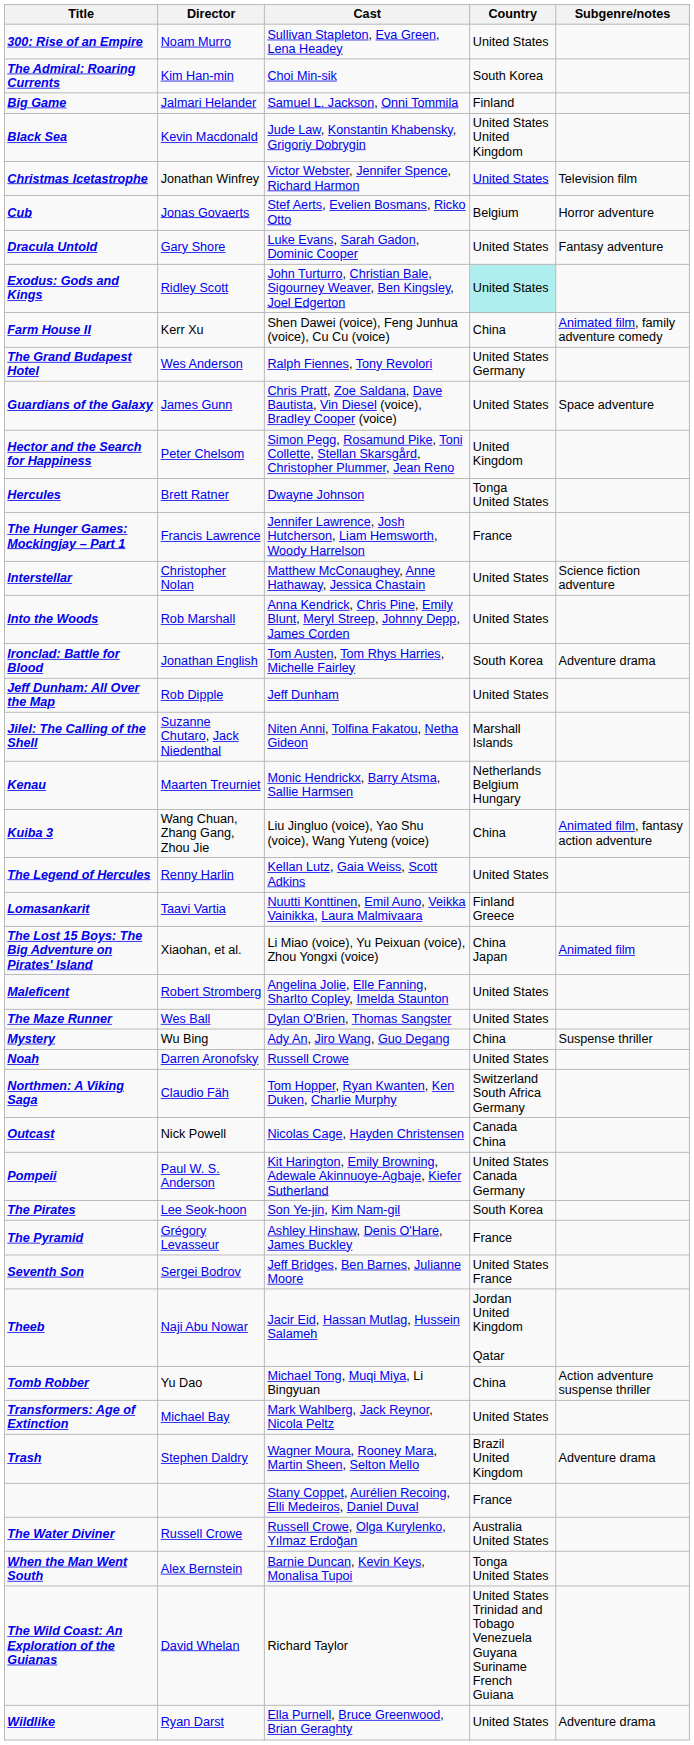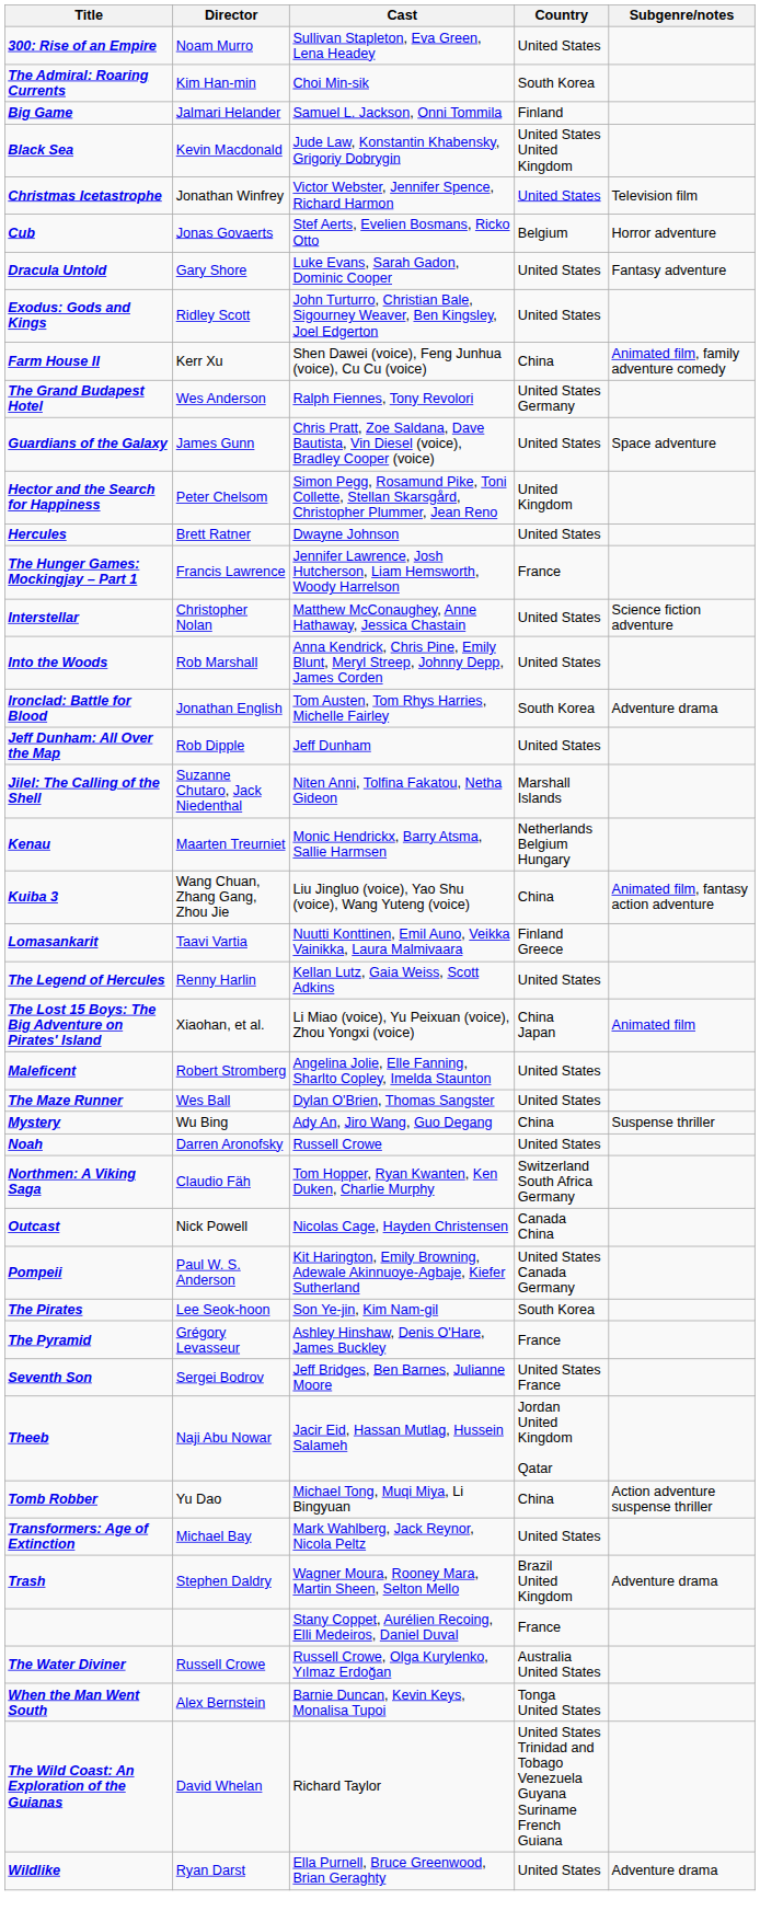 <table class="wikitable">
 <tr>
 <th>Title</th>
 <th>Director</th>
 <th>Cast</th>
 <th>Country</th>
 <th>Subgenre/notes</th>
 </tr>
 <tr>
 <td><strong><em><a href='#'>300: Rise of an Empire</a></em></strong></td>
 <td><a href='#'>Noam Murro</a></td>
 <td><a href='#'>Sullivan Stapleton</a>, <a href='#'>Eva Green</a>, <a href='#'>Lena Headey</a></td>
 <td>United States</td>
 <td></td>
 </tr>
 <tr>
 <td><strong><em><a href='#'>The Admiral: Roaring Currents</a></em></strong></td>
 <td><a href='#'>Kim Han-min</a></td>
 <td><a href='#'>Choi Min-sik</a></td>
 <td>South Korea</td>
 <td></td>
 </tr>
 <tr>
 <td><strong><em><a href='#'>Big Game</a></em></strong></td>
 <td><a href='#'>Jalmari Helander</a></td>
 <td><a href='#'>Samuel L. Jackson</a>, <a href='#'>Onni Tommila</a></td>
 <td>Finland</td>
 <td></td>
 </tr>
 <tr>
 <td><strong><em><a href='#'>Black Sea</a></em></strong></td>
 <td><a href='#'>Kevin Macdonald</a></td>
 <td><a href='#'>Jude Law</a>, <a href='#'>Konstantin Khabensky</a>, <a href='#'>Grigoriy Dobrygin</a></td>
 <td>United States<br>United Kingdom</td>
 <td></td>
 </tr>
 <tr>
 <td><strong><em><a href='#'>Christmas Icetastrophe</a></em></strong></td>
 <td>Jonathan Winfrey</td>
 <td><a href='#'>Victor Webster</a>, <a href='#'>Jennifer Spence</a>, <a href='#'>Richard Harmon</a></td>
 <td><a href='#'>United States</a></td>
 <td>Television film</td>
 </tr>
 <tr>
 <td><strong><em><a href='#'>Cub</a></em></strong></td>
 <td><a href='#'>Jonas Govaerts</a></td>
 <td><a href='#'>Stef Aerts</a>, <a href='#'>Evelien Bosmans</a>, <a href='#'>Ricko Otto</a></td>
 <td>Belgium</td>
 <td>Horror adventure</td>
 </tr>
 <tr>
 <td><strong><em><a href='#'>Dracula Untold</a></em></strong></td>
 <td><a href='#'>Gary Shore</a></td>
 <td><a href='#'>Luke Evans</a>, <a href='#'>Sarah Gadon</a>, <a href='#'>Dominic Cooper</a></td>
 <td>United States</td>
 <td>Fantasy adventure</td>
 </tr>
 <tr>
 <td><strong><em><a href='#'>Exodus: Gods and Kings</a></em></strong></td>
 <td><a href='#'>Ridley Scott</a></td>
 <td><a href='#'>John Turturro</a>, <a href='#'>Christian Bale</a>, <a href='#'>Sigourney Weaver</a>, <a href='#'>Ben Kingsley</a>, <a href='#'>Joel Edgerton</a></td>
-<td style="background: paleturquoise;">United States</td>
+<td>United States</td>
 <td></td>
 </tr>
 <tr>
 <td><strong><em><a href='#'>Farm House II</a></em></strong></td>
 <td>Kerr Xu</td>
 <td>Shen Dawei (voice), Feng Junhua (voice), Cu Cu (voice)</td>
 <td>China</td>
 <td><a href='#'>Animated film</a>, family adventure comedy</td>
 </tr>
 <tr>
 <td><strong><em><a href='#'>The Grand Budapest Hotel</a></em></strong></td>
 <td><a href='#'>Wes Anderson</a></td>
 <td><a href='#'>Ralph Fiennes</a>, <a href='#'>Tony Revolori</a></td>
 <td>United States<br>Germany</td>
 <td></td>
 </tr>
 <tr>
 <td><strong><em><a href='#'>Guardians of the Galaxy</a></em></strong></td>
 <td><a href='#'>James Gunn</a></td>
 <td><a href='#'>Chris Pratt</a>, <a href='#'>Zoe Saldana</a>, <a href='#'>Dave Bautista</a>, <a href='#'>Vin Diesel</a> (voice), <a href='#'>Bradley Cooper</a> (voice)</td>
 <td>United States</td>
 <td>Space adventure</td>
 </tr>
 <tr>
 <td><strong><em><a href='#'>Hector and the Search for Happiness</a></em></strong></td>
 <td><a href='#'>Peter Chelsom</a></td>
 <td><a href='#'>Simon Pegg</a>, <a href='#'>Rosamund Pike</a>, <a href='#'>Toni Collette</a>, <a href='#'>Stellan Skarsgård</a>, <a href='#'>Christopher Plummer</a>, <a href='#'>Jean Reno</a></td>
 <td>United Kingdom</td>
 <td></td>
 </tr>
 <tr>
 <td><strong><em><a href='#'>Hercules</a></em></strong></td>
 <td><a href='#'>Brett Ratner</a></td>
 <td><a href='#'>Dwayne Johnson</a></td>
-<td>Tonga<br>United States</td>
+<td>United States</td>
 <td></td>
 </tr>
 <tr>
 <td><strong><em><a href='#'>The Hunger Games: Mockingjay – Part 1</a></em></strong></td>
 <td><a href='#'>Francis Lawrence</a></td>
 <td><a href='#'>Jennifer Lawrence</a>, <a href='#'>Josh Hutcherson</a>, <a href='#'>Liam Hemsworth</a>, <a href='#'>Woody Harrelson</a></td>
 <td>France</td>
 <td></td>
 </tr>
 <tr>
 <td><strong><em><a href='#'>Interstellar</a></em></strong></td>
 <td><a href='#'>Christopher Nolan</a></td>
 <td><a href='#'>Matthew McConaughey</a>, <a href='#'>Anne Hathaway</a>, <a href='#'>Jessica Chastain</a></td>
 <td>United States</td>
 <td>Science fiction adventure</td>
 </tr>
 <tr>
 <td><strong><em><a href='#'>Into the Woods</a></em></strong></td>
 <td><a href='#'>Rob Marshall</a></td>
 <td><a href='#'>Anna Kendrick</a>, <a href='#'>Chris Pine</a>, <a href='#'>Emily Blunt</a>, <a href='#'>Meryl Streep</a>, <a href='#'>Johnny Depp</a>, <a href='#'>James Corden</a></td>
 <td>United States</td>
 <td></td>
 </tr>
 <tr>
 <td><strong><em><a href='#'>Ironclad: Battle for Blood</a></em></strong></td>
 <td><a href='#'>Jonathan English</a></td>
 <td><a href='#'>Tom Austen</a>, <a href='#'>Tom Rhys Harries</a>, <a href='#'>Michelle Fairley</a></td>
 <td>South Korea</td>
 <td>Adventure drama</td>
 </tr>
 <tr>
 <td><strong><em><a href='#'>Jeff Dunham: All Over the Map</a></em></strong></td>
 <td><a href='#'>Rob Dipple</a></td>
 <td><a href='#'>Jeff Dunham</a></td>
 <td>United States</td>
 <td></td>
 </tr>
 <tr>
 <td><strong><em><a href='#'>Jilel: The Calling of the Shell</a></em></strong></td>
 <td><a href='#'>Suzanne Chutaro</a>, <a href='#'>Jack Niedenthal</a></td>
 <td><a href='#'>Niten Anni</a>, <a href='#'>Tolfina Fakatou</a>, <a href='#'>Netha Gideon</a></td>
 <td>Marshall Islands</td>
 <td></td>
 </tr>
 <tr>
 <td><strong><em><a href='#'>Kenau</a></em></strong></td>
 <td><a href='#'>Maarten Treurniet</a></td>
 <td><a href='#'>Monic Hendrickx</a>, <a href='#'>Barry Atsma</a>, <a href='#'>Sallie Harmsen</a></td>
 <td>Netherlands<br>Belgium<br>Hungary</td>
 <td></td>
 </tr>
 <tr>
 <td><strong><em><a href='#'>Kuiba 3</a></em></strong></td>
 <td>Wang Chuan, Zhang Gang, Zhou Jie</td>
 <td>Liu Jingluo (voice), Yao Shu (voice), Wang Yuteng (voice)</td>
 <td>China</td>
 <td><a href='#'>Animated film</a>, fantasy action adventure</td>
 </tr>
 <tr>
+<td><strong><em><a href='#'>Lomasankarit</a></em></strong></td>
+<td><a href='#'>Taavi Vartia</a></td>
+<td><a href='#'>Nuutti Konttinen</a>, <a href='#'>Emil Auno</a>, <a href='#'>Veikka Vainikka</a>, <a href='#'>Laura Malmivaara</a></td>
+<td>Finland<br>Greece</td>
+<td></td>
+</tr>
+<tr>
 <td><strong><em><a href='#'>The Legend of Hercules</a></em></strong></td>
 <td><a href='#'>Renny Harlin</a></td>
 <td><a href='#'>Kellan Lutz</a>, <a href='#'>Gaia Weiss</a>, <a href='#'>Scott Adkins</a></td>
 <td>United States</td>
-<td></td>
-</tr>
-<tr>
-<td><strong><em><a href='#'>Lomasankarit</a></em></strong></td>
-<td><a href='#'>Taavi Vartia</a></td>
-<td><a href='#'>Nuutti Konttinen</a>, <a href='#'>Emil Auno</a>, <a href='#'>Veikka Vainikka</a>, <a href='#'>Laura Malmivaara</a></td>
-<td>Finland<br>Greece</td>
 <td></td>
 </tr>
 <tr>
 <td><strong><em><a href='#'>The Lost 15 Boys: The Big Adventure on Pirates' Island</a></em></strong></td>
 <td>Xiaohan, et al.</td>
 <td>Li Miao (voice), Yu Peixuan (voice), Zhou Yongxi (voice)</td>
 <td>China<br>Japan</td>
 <td><a href='#'>Animated film</a></td>
 </tr>
 <tr>
 <td><strong><em><a href='#'>Maleficent</a></em></strong></td>
 <td><a href='#'>Robert Stromberg</a></td>
 <td><a href='#'>Angelina Jolie</a>, <a href='#'>Elle Fanning</a>, <a href='#'>Sharlto Copley</a>, <a href='#'>Imelda Staunton</a></td>
 <td>United States</td>
 <td></td>
 </tr>
 <tr>
 <td><strong><em><a href='#'>The Maze Runner</a></em></strong></td>
 <td><a href='#'>Wes Ball</a></td>
 <td><a href='#'>Dylan O'Brien</a>, <a href='#'>Thomas Sangster</a></td>
 <td>United States</td>
 <td></td>
 </tr>
 <tr>
 <td><strong><em><a href='#'>Mystery</a></em></strong></td>
 <td>Wu Bing</td>
 <td><a href='#'>Ady An</a>, <a href='#'>Jiro Wang</a>, <a href='#'>Guo Degang</a></td>
 <td>China</td>
 <td>Suspense thriller</td>
 </tr>
 <tr>
 <td><strong><em><a href='#'>Noah</a></em></strong></td>
 <td><a href='#'>Darren Aronofsky</a></td>
 <td><a href='#'>Russell Crowe</a></td>
 <td>United States</td>
 <td></td>
 </tr>
 <tr>
 <td><strong><em><a href='#'>Northmen: A Viking Saga</a></em></strong></td>
 <td><a href='#'>Claudio Fäh</a></td>
 <td><a href='#'>Tom Hopper</a>, <a href='#'>Ryan Kwanten</a>, <a href='#'>Ken Duken</a>, <a href='#'>Charlie Murphy</a></td>
 <td>Switzerland<br>South Africa<br>Germany</td>
 <td></td>
 </tr>
 <tr>
 <td><strong><em><a href='#'>Outcast</a></em></strong></td>
 <td>Nick Powell</td>
 <td><a href='#'>Nicolas Cage</a>, <a href='#'>Hayden Christensen</a></td>
 <td>Canada<br>China</td>
 <td></td>
 </tr>
 <tr>
 <td><strong><em><a href='#'>Pompeii</a></em></strong></td>
 <td><a href='#'>Paul W. S. Anderson</a></td>
 <td><a href='#'>Kit Harington</a>, <a href='#'>Emily Browning</a>, <a href='#'>Adewale Akinnuoye-Agbaje</a>, <a href='#'>Kiefer Sutherland</a></td>
 <td>United States<br>Canada<br>Germany</td>
 <td></td>
 </tr>
 <tr>
 <td><strong><em><a href='#'>The Pirates</a></em></strong></td>
 <td><a href='#'>Lee Seok-hoon</a></td>
 <td><a href='#'>Son Ye-jin</a>, <a href='#'>Kim Nam-gil</a></td>
 <td>South Korea</td>
 <td></td>
 </tr>
 <tr>
 <td><strong><em><a href='#'>The Pyramid</a></em></strong></td>
 <td><a href='#'>Grégory Levasseur</a></td>
 <td><a href='#'>Ashley Hinshaw</a>, <a href='#'>Denis O'Hare</a>, <a href='#'>James Buckley</a></td>
 <td>France</td>
 <td></td>
 </tr>
 <tr>
 <td><strong><em><a href='#'>Seventh Son</a></em></strong></td>
 <td><a href='#'>Sergei Bodrov</a></td>
 <td><a href='#'>Jeff Bridges</a>, <a href='#'>Ben Barnes</a>, <a href='#'>Julianne Moore</a></td>
 <td>United States<br>France</td>
 <td></td>
 </tr>
 <tr>
 <td><strong><em><a href='#'>Theeb</a></em></strong></td>
 <td><a href='#'>Naji Abu Nowar</a></td>
 <td><a href='#'>Jacir Eid</a>, <a href='#'>Hassan Mutlag</a>, <a href='#'>Hussein Salameh</a></td>
 <td>Jordan<br>United Kingdom<br><br>Qatar</td>
 <td></td>
 </tr>
 <tr>
 <td><strong><em><a href='#'>Tomb Robber</a></em></strong></td>
 <td>Yu Dao</td>
 <td><a href='#'>Michael Tong</a>, <a href='#'>Muqi Miya</a>, Li Bingyuan</td>
 <td>China</td>
 <td>Action adventure suspense thriller</td>
 </tr>
 <tr>
 <td><strong><em><a href='#'>Transformers: Age of Extinction</a></em></strong></td>
 <td><a href='#'>Michael Bay</a></td>
 <td><a href='#'>Mark Wahlberg</a>, <a href='#'>Jack Reynor</a>, <a href='#'>Nicola Peltz</a></td>
 <td>United States</td>
 <td></td>
 </tr>
 <tr>
 <td><strong><em><a href='#'>Trash</a></em></strong></td>
 <td><a href='#'>Stephen Daldry</a></td>
 <td><a href='#'>Wagner Moura</a>, <a href='#'>Rooney Mara</a>, <a href='#'>Martin Sheen</a>, <a href='#'>Selton Mello</a></td>
 <td>Brazil<br>United Kingdom</td>
 <td>Adventure drama</td>
 </tr>
 <tr>
 <td><strong><em></em></strong></td>
 <td></td>
 <td><a href='#'>Stany Coppet</a>, <a href='#'>Aurélien Recoing</a>, <a href='#'>Elli Medeiros</a>, <a href='#'>Daniel Duval</a></td>
 <td>France</td>
 <td></td>
 </tr>
 <tr>
 <td><strong><em><a href='#'>The Water Diviner</a></em></strong></td>
 <td><a href='#'>Russell Crowe</a></td>
 <td><a href='#'>Russell Crowe</a>, <a href='#'>Olga Kurylenko</a>, <a href='#'>Yılmaz Erdoğan</a></td>
 <td>Australia<br>United States</td>
 <td></td>
 </tr>
 <tr>
 <td><strong><em><a href='#'>When the Man Went South</a></em></strong></td>
 <td><a href='#'>Alex Bernstein</a></td>
 <td><a href='#'>Barnie Duncan</a>, <a href='#'>Kevin Keys</a>, <a href='#'>Monalisa Tupoi</a></td>
 <td>Tonga<br>United States</td>
 <td></td>
 </tr>
 <tr>
 <td><strong><em><a href='#'>The Wild Coast: An Exploration of the Guianas</a></em></strong></td>
 <td><a href='#'>David Whelan</a></td>
 <td>Richard Taylor</td>
 <td>United States<br>Trinidad and Tobago<br>Venezuela<br>Guyana<br>Suriname<br>French Guiana</td>
 <td></td>
 </tr>
 <tr>
 <td><strong><em><a href='#'>Wildlike</a></em></strong></td>
 <td><a href='#'>Ryan Darst</a></td>
 <td><a href='#'>Ella Purnell</a>, <a href='#'>Bruce Greenwood</a>, <a href='#'>Brian Geraghty</a></td>
 <td>United States</td>
 <td>Adventure drama</td>
 </tr>
 </table>
